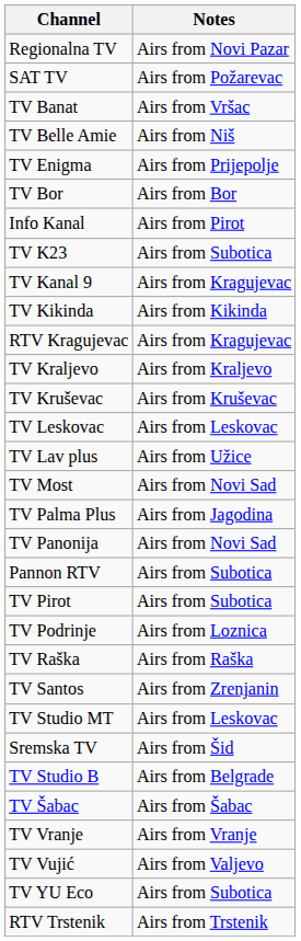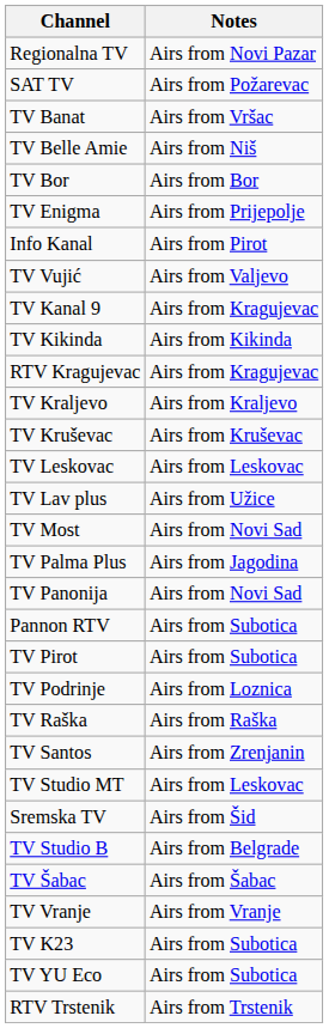 <table class="wikitable" style="font-size: 95%">
 <tr>
 <th>Channel</th>
 <th>Notes</th>
 </tr>
 <tr>
 <td>Regionalna TV</td>
 <td>Airs from <a href='#'>Novi Pazar</a></td>
 </tr>
 <tr>
 <td>SAT TV</td>
 <td>Airs from <a href='#'>Požarevac</a></td>
 </tr>
 <tr>
 <td>TV Banat</td>
 <td>Airs from <a href='#'>Vršac</a></td>
 </tr>
 <tr>
 <td>TV Belle Amie</td>
 <td>Airs from <a href='#'>Niš</a></td>
 </tr>
 <tr>
+<td>TV Bor</td>
+<td>Airs from <a href='#'>Bor</a></td>
+</tr>
+<tr>
 <td>TV Enigma</td>
 <td>Airs from <a href='#'>Prijepolje</a></td>
-</tr>
-<tr>
-<td>TV Bor</td>
-<td>Airs from <a href='#'>Bor</a></td>
 </tr>
 <tr>
 <td>Info Kanal</td>
 <td>Airs from <a href='#'>Pirot</a></td>
 </tr>
 <tr>
-<td>TV K23</td>
-<td>Airs from <a href='#'>Subotica</a></td>
+<td>TV Vujić</td>
+<td>Airs from <a href='#'>Valjevo</a></td>
 </tr>
 <tr>
 <td>TV Kanal 9</td>
 <td>Airs from <a href='#'>Kragujevac</a></td>
 </tr>
 <tr>
 <td>TV Kikinda</td>
 <td>Airs from <a href='#'>Kikinda</a></td>
 </tr>
 <tr>
 <td>RTV Kragujevac</td>
 <td>Airs from <a href='#'>Kragujevac</a></td>
 </tr>
 <tr>
 <td>TV Kraljevo</td>
 <td>Airs from <a href='#'>Kraljevo</a></td>
 </tr>
 <tr>
 <td>TV Kruševac</td>
 <td>Airs from <a href='#'>Kruševac</a></td>
 </tr>
 <tr>
 <td>TV Leskovac</td>
 <td>Airs from <a href='#'>Leskovac</a></td>
 </tr>
 <tr>
 <td>TV Lav plus</td>
 <td>Airs from <a href='#'>Užice</a></td>
 </tr>
 <tr>
 <td>TV Most</td>
 <td>Airs from <a href='#'>Novi Sad</a></td>
 </tr>
 <tr>
 <td>TV Palma Plus</td>
 <td>Airs from <a href='#'>Jagodina</a></td>
 </tr>
 <tr>
 <td>TV Panonija</td>
 <td>Airs from <a href='#'>Novi Sad</a></td>
 </tr>
 <tr>
 <td>Pannon RTV</td>
 <td>Airs from <a href='#'>Subotica</a></td>
 </tr>
 <tr>
 <td>TV Pirot</td>
 <td>Airs from <a href='#'>Subotica</a></td>
 </tr>
 <tr>
 <td>TV Podrinje</td>
 <td>Airs from <a href='#'>Loznica</a></td>
 </tr>
 <tr>
 <td>TV Raška</td>
 <td>Airs from <a href='#'>Raška</a></td>
 </tr>
 <tr>
 <td>TV Santos</td>
 <td>Airs from <a href='#'>Zrenjanin</a></td>
 </tr>
 <tr>
 <td>TV Studio MT</td>
 <td>Airs from <a href='#'>Leskovac</a></td>
 </tr>
 <tr>
 <td>Sremska TV</td>
 <td>Airs from <a href='#'>Šid</a></td>
 </tr>
 <tr>
 <td><a href='#'>TV Studio B</a></td>
 <td>Airs from <a href='#'>Belgrade</a></td>
 </tr>
 <tr>
 <td><a href='#'>TV Šabac</a></td>
 <td>Airs from <a href='#'>Šabac</a></td>
 </tr>
 <tr>
 <td>TV Vranje</td>
 <td>Airs from <a href='#'>Vranje</a></td>
 </tr>
 <tr>
-<td>TV Vujić</td>
-<td>Airs from <a href='#'>Valjevo</a></td>
+<td>TV K23</td>
+<td>Airs from <a href='#'>Subotica</a></td>
 </tr>
 <tr>
 <td>TV YU Eco</td>
 <td>Airs from <a href='#'>Subotica</a></td>
 </tr>
 <tr>
 <td>RTV Trstenik</td>
 <td>Airs from <a href='#'>Trstenik</a></td>
 </tr>
 </table>
